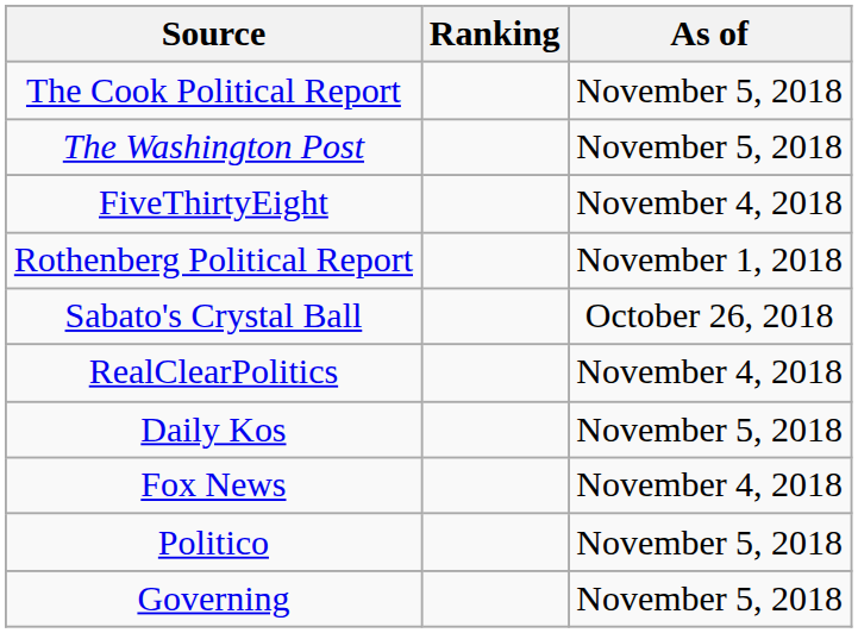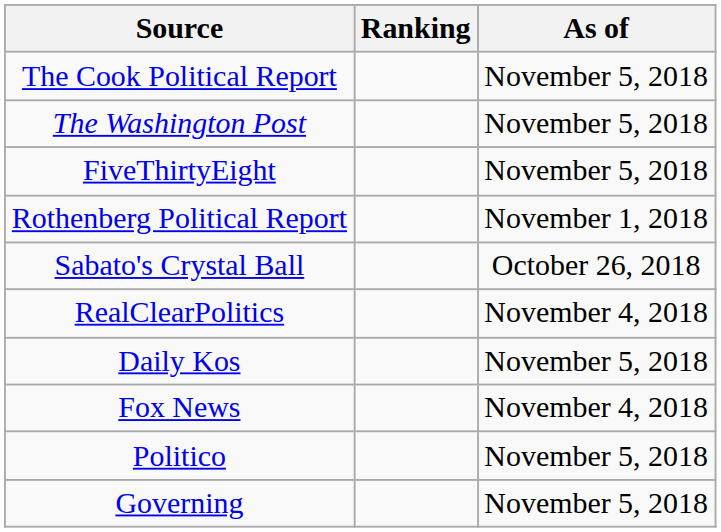 <table class="wikitable" style="text-align:center">
 <tr>
 <th>Source</th>
 <th>Ranking</th>
 <th>As of</th>
 </tr>
 <tr>
 <td><a href='#'>The Cook Political Report</a></td>
 <td></td>
 <td>November 5, 2018</td>
 </tr>
 <tr>
 <td><em><a href='#'>The Washington Post</a></em></td>
 <td></td>
 <td>November 5, 2018</td>
 </tr>
 <tr>
 <td><a href='#'>FiveThirtyEight</a></td>
 <td></td>
-<td>November 4, 2018</td>
+<td>November 5, 2018</td>
 </tr>
 <tr>
 <td><a href='#'>Rothenberg Political Report</a></td>
 <td></td>
 <td>November 1, 2018</td>
 </tr>
 <tr>
 <td><a href='#'>Sabato's Crystal Ball</a></td>
 <td></td>
 <td>October 26, 2018</td>
 </tr>
 <tr>
 <td><a href='#'>RealClearPolitics</a></td>
 <td></td>
 <td>November 4, 2018</td>
 </tr>
 <tr>
 <td><a href='#'>Daily Kos</a></td>
 <td></td>
 <td>November 5, 2018</td>
 </tr>
 <tr>
 <td><a href='#'>Fox News</a></td>
 <td></td>
 <td>November 4, 2018</td>
 </tr>
 <tr>
 <td><a href='#'>Politico</a></td>
 <td></td>
 <td>November 5, 2018</td>
 </tr>
 <tr>
 <td><a href='#'>Governing</a></td>
 <td></td>
 <td>November 5, 2018</td>
 </tr>
 </table>
